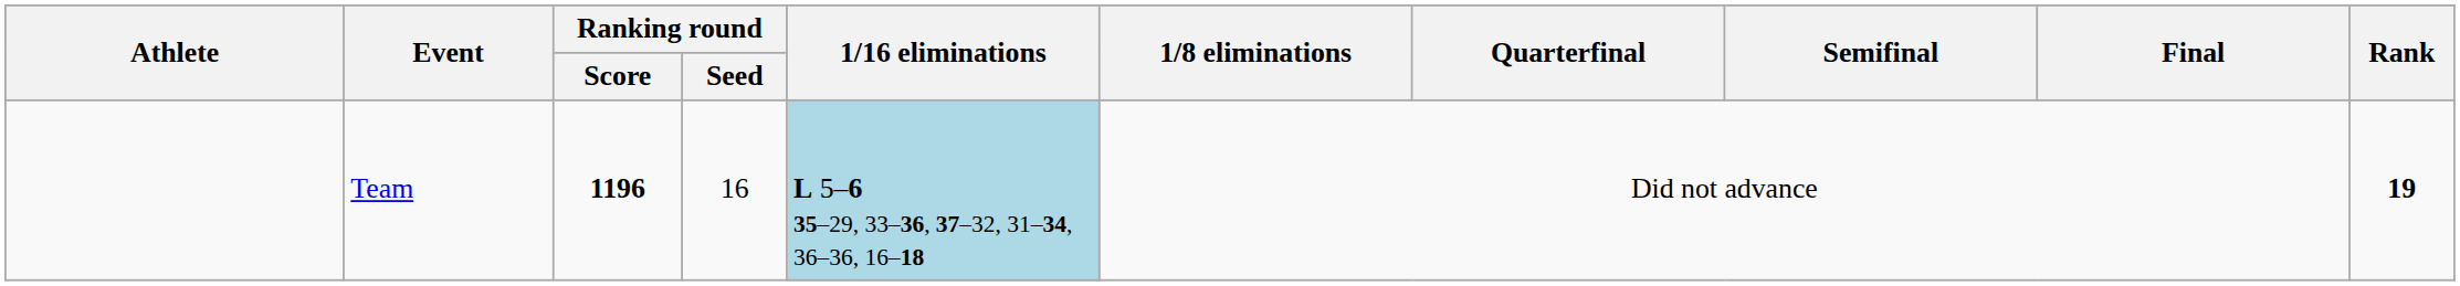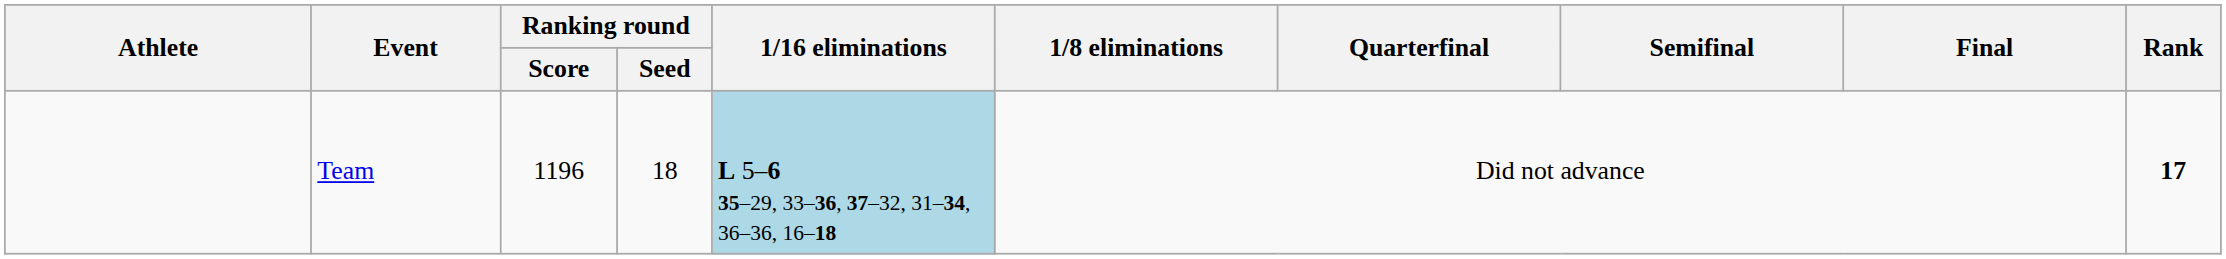 <table class="wikitable" width="98%" style="text-align:left; font-size:90%">
 <tr>
 <th rowspan="2" width="13%">Athlete</th>
 <th rowspan="2" width="8%">Event</th>
 <th colspan="2">Ranking round</th>
 <th rowspan="2" width="12%">1/16 eliminations</th>
 <th rowspan="2" width="12%">1/8 eliminations</th>
 <th rowspan="2" width="12%">Quarterfinal</th>
 <th rowspan="2" width="12%">Semifinal</th>
 <th rowspan="2" width="12%">Final</th>
 <th rowspan="2" width="4%">Rank</th>
 </tr>
 <tr>
 <th width="5%">Score</th>
 <th width="4%">Seed</th>
 </tr>
 <tr>
 <td><br></td>
 <td><a href='#'>Team</a></td>
-<td align="center"><strong>1196</strong></td>
-<td align="center">16</td>
+<td align="center">1196</td>
+<td align="center">18</td>
 <td style="background: lightblue;"><br><br><strong>L</strong> 5–<strong>6</strong><br><small><strong>35</strong>–29, 33–<strong>36</strong>, <strong>37</strong>–32, 31–<strong>34</strong>, 36–36, 16–<strong>18</strong></small></td>
 <td colspan=4 align=center>Did not advance</td>
-<td align="center"><strong>19</strong></td>
+<td align="center"><strong>17</strong></td>
 </tr>
 </table>
